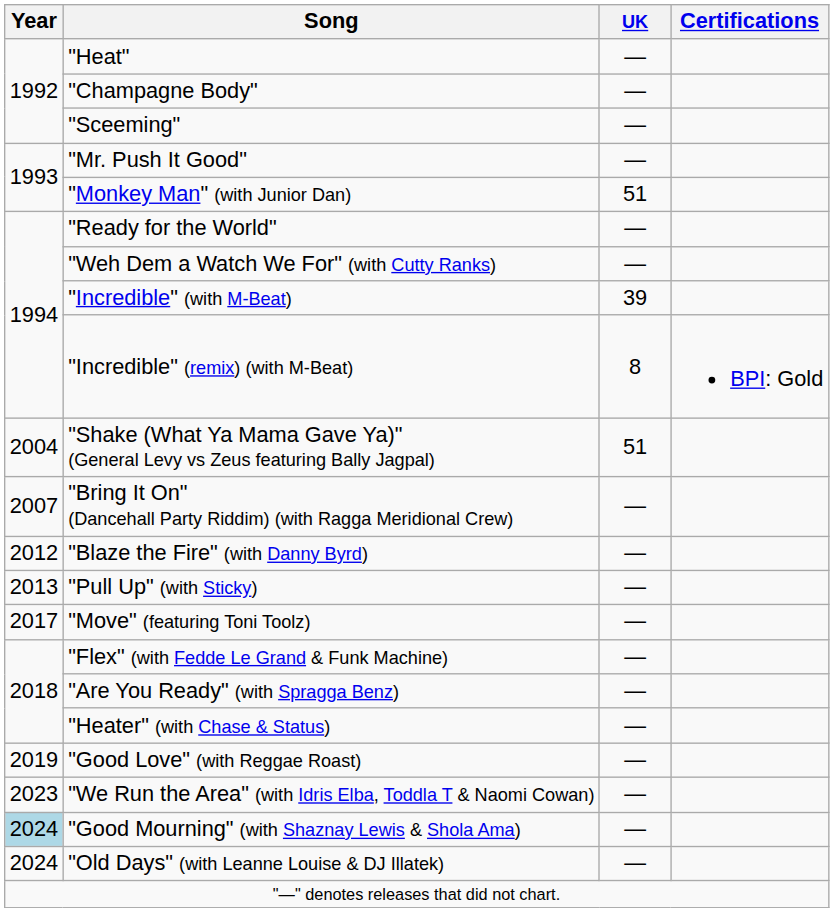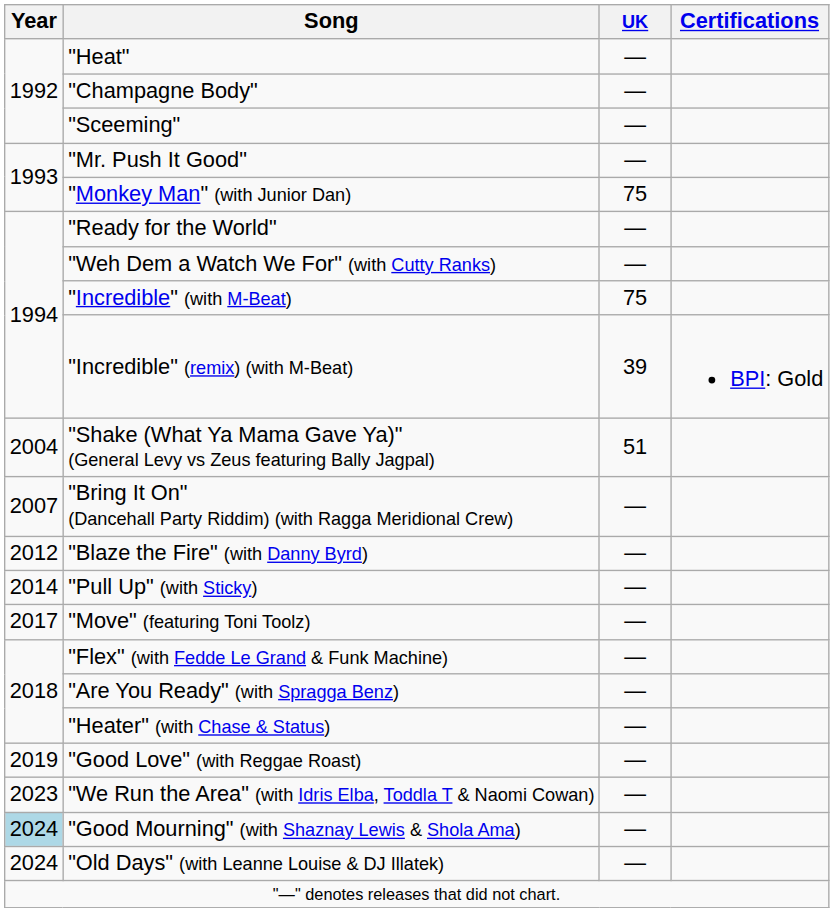 <table class="wikitable">
 <tr>
 <th>Year</th>
 <th>Song</th>
 <th style="width:45px;"><small><a href='#'>UK</a></small><br></th>
 <th><a href='#'>Certifications</a></th>
 </tr>
 <tr>
 <td rowspan="3">1992</td>
 <td>"Heat"</td>
 <td align=center>—</td>
 <td></td>
 </tr>
 <tr>
 <td>"Champagne Body"</td>
 <td align=center>—</td>
 <td></td>
 </tr>
 <tr>
 <td>"Sceeming"</td>
 <td align=center>—</td>
 <td></td>
 </tr>
 <tr>
 <td rowspan="2">1993</td>
 <td>"Mr. Push It Good"</td>
 <td align=center>—</td>
 <td></td>
 </tr>
 <tr>
 <td>"<a href='#'>Monkey Man</a>" <small>(with Junior Dan)</small></td>
-<td align=center>51</td>
+<td align=center>75</td>
 <td></td>
 </tr>
 <tr>
 <td rowspan="4">1994</td>
 <td>"Ready for the World"</td>
 <td align=center>—</td>
 <td></td>
 </tr>
 <tr>
 <td>"Weh Dem a Watch We For" <small>(with <a href='#'>Cutty Ranks</a>)</small></td>
 <td align=center>—</td>
 <td></td>
 </tr>
 <tr>
 <td>"<a href='#'>Incredible</a>" <small>(with <a href='#'>M-Beat</a>)</small></td>
-<td align=center>39</td>
+<td align=center>75</td>
 <td></td>
 </tr>
 <tr>
 <td>"Incredible" <small>(<a href='#'>remix</a>) (with M-Beat)</small></td>
-<td align=center>8</td>
+<td align=center>39</td>
 <td><br><ul><li><a href='#'>BPI</a>: Gold</li></ul></td>
 </tr>
 <tr>
 <td>2004</td>
 <td>"Shake (What Ya Mama Gave Ya)" <br><small>(General Levy vs Zeus featuring Bally Jagpal)</small></td>
 <td align=center>51</td>
 <td></td>
 </tr>
 <tr>
 <td>2007</td>
 <td>"Bring It On" <br><small>(Dancehall Party Riddim) (with Ragga Meridional Crew)</small></td>
 <td align=center>—</td>
 <td></td>
 </tr>
 <tr>
 <td>2012</td>
 <td>"Blaze the Fire" <small>(with <a href='#'>Danny Byrd</a>)</small></td>
 <td align=center>—</td>
 <td></td>
 </tr>
 <tr>
-<td>2013</td>
+<td>2014</td>
 <td>"Pull Up" <small>(with <a href='#'>Sticky</a>)</small></td>
 <td align=center>—</td>
 <td></td>
 </tr>
 <tr>
 <td>2017</td>
 <td>"Move" <small>(featuring Toni Toolz)</small></td>
 <td align=center>—</td>
 <td></td>
 </tr>
 <tr>
 <td rowspan="3">2018</td>
 <td>"Flex" <small>(with <a href='#'>Fedde Le Grand</a> & Funk Machine)</small></td>
 <td align=center>—</td>
 <td></td>
 </tr>
 <tr>
 <td>"Are You Ready" <small>(with <a href='#'>Spragga Benz</a>)</small></td>
 <td align=center>—</td>
 <td></td>
 </tr>
 <tr>
 <td>"Heater" <small>(with <a href='#'>Chase & Status</a>)</small></td>
 <td align=center>—</td>
 <td></td>
 </tr>
 <tr>
 <td>2019</td>
 <td>"Good Love" <small>(with Reggae Roast)</small></td>
 <td align=center>—</td>
 <td></td>
 </tr>
 <tr>
 <td>2023</td>
 <td>"We Run the Area" <small>(with <a href='#'>Idris Elba</a>, <a href='#'>Toddla T</a> & Naomi Cowan)</small></td>
 <td align=center>—</td>
 <td></td>
 </tr>
 <tr>
 <td style="background: lightblue;">2024</td>
 <td>"Good Mourning" <small>(with <a href='#'>Shaznay Lewis</a> & <a href='#'>Shola Ama</a>)</small></td>
 <td align=center>—</td>
 <td></td>
 </tr>
 <tr>
 <td>2024</td>
 <td>"Old Days" <small>(with Leanne Louise & DJ Illatek)</small></td>
 <td align=center>—</td>
 <td></td>
 </tr>
 <tr>
 <td colspan="7" style="text-align:center; font-size:9pt;">"—" denotes releases that did not chart.</td>
 </tr>
 </table>
